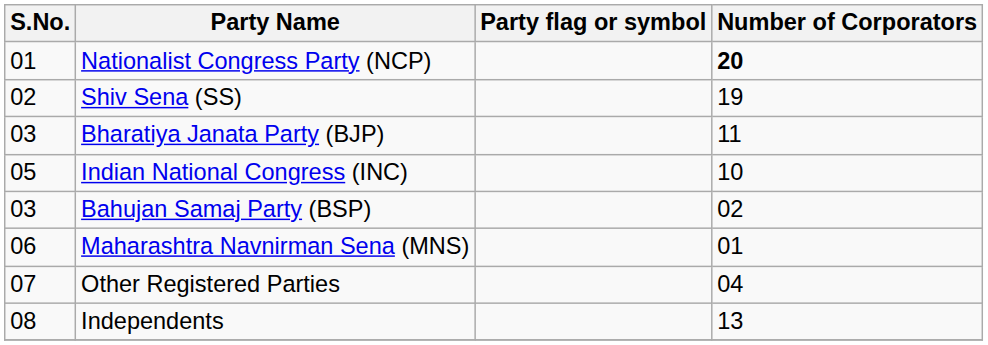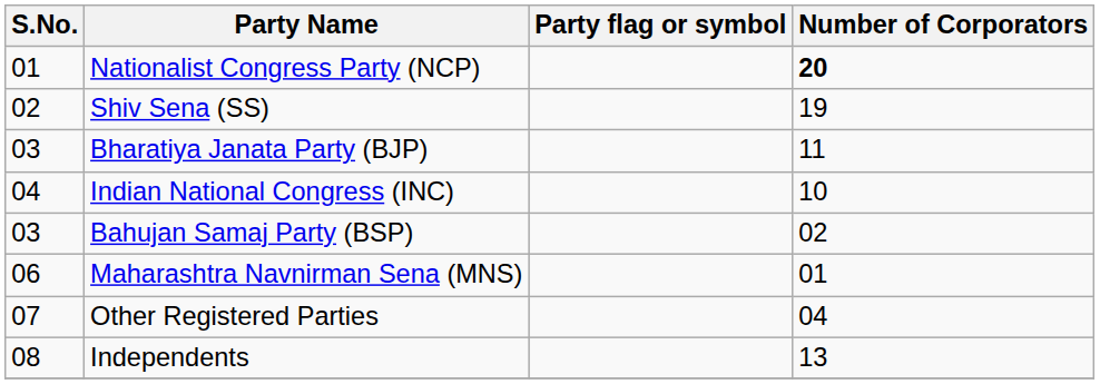 <table class="sortable wikitable">
 <tr>
 <th>S.No.</th>
 <th>Party Name</th>
 <th>Party flag or symbol</th>
 <th>Number of Corporators</th>
 </tr>
 <tr>
 <td>01</td>
 <td><a href='#'>Nationalist Congress Party</a> (NCP)</td>
 <td></td>
 <td><strong>20</strong></td>
 </tr>
 <tr>
 <td>02</td>
 <td><a href='#'>Shiv Sena</a> (SS)</td>
 <td></td>
 <td>19</td>
 </tr>
 <tr>
 <td>03</td>
 <td><a href='#'>Bharatiya Janata Party</a> (BJP)</td>
 <td></td>
 <td>11</td>
 </tr>
 <tr>
-<td>05</td>
+<td>04</td>
 <td><a href='#'>Indian National Congress</a> (INC)</td>
 <td></td>
 <td>10</td>
 </tr>
 <tr>
 <td>03</td>
 <td><a href='#'>Bahujan Samaj Party</a> (BSP)</td>
 <td></td>
 <td>02</td>
 </tr>
 <tr>
 <td>06</td>
 <td><a href='#'>Maharashtra Navnirman Sena</a> (MNS)</td>
 <td></td>
 <td>01</td>
 </tr>
 <tr>
 <td>07</td>
 <td>Other Registered Parties</td>
 <td></td>
 <td>04</td>
 </tr>
 <tr>
 <td>08</td>
 <td>Independents</td>
 <td></td>
 <td>13</td>
 </tr>
 <tr>
 </tr>
 </table>
